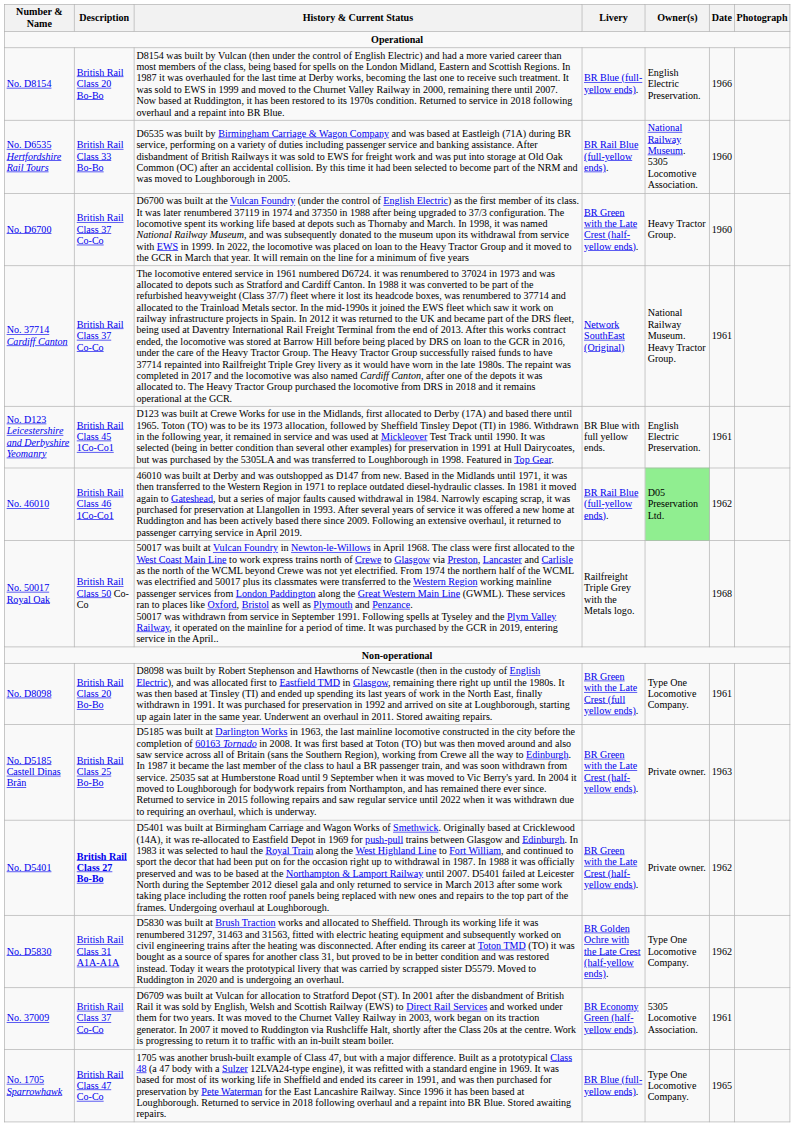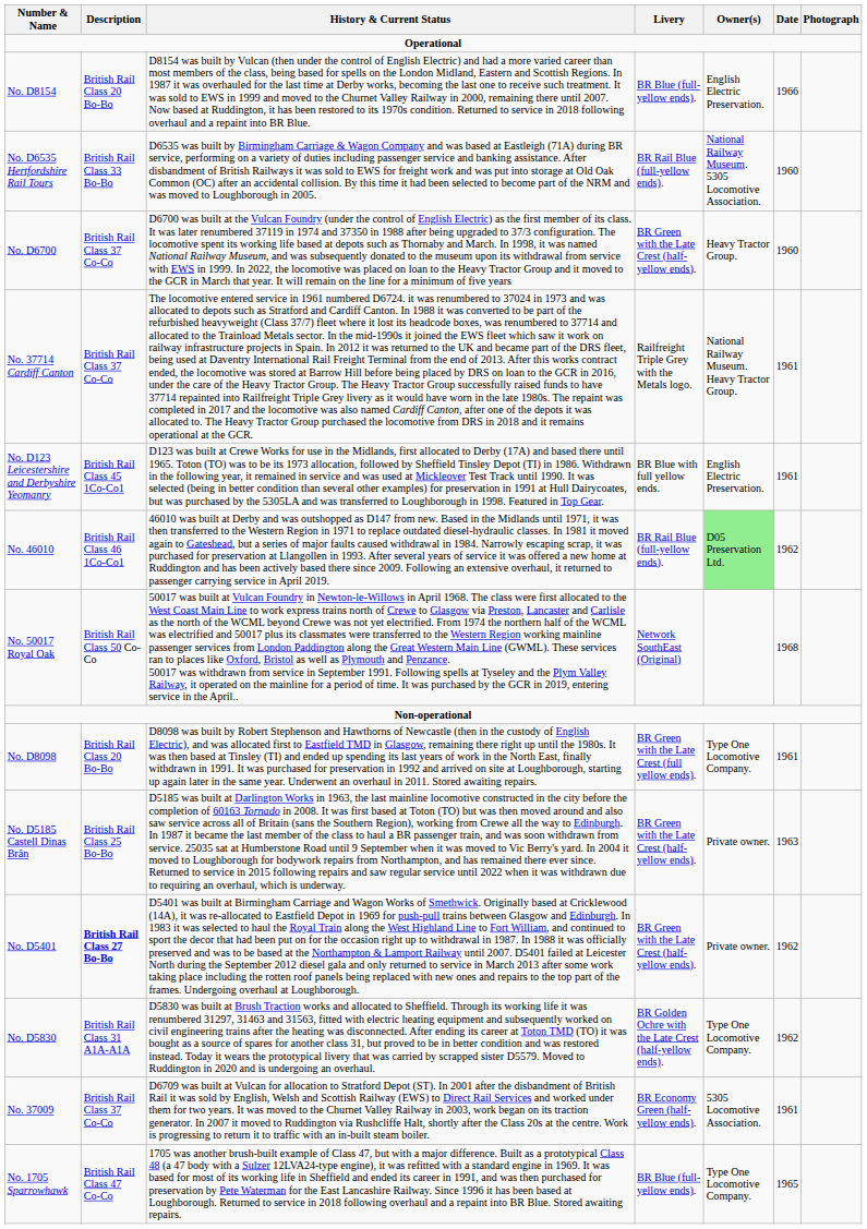 <table class="wikitable">
 <tr>
 <th>Number & Name</th>
 <th>Description</th>
 <th>History & Current Status</th>
 <th>Livery</th>
 <th>Owner(s)</th>
 <th>Date</th>
 <th>Photograph</th>
 </tr>
 <tr>
 <td colspan="7" style="text-align:center;"><strong>Operational</strong></td>
 </tr>
 <tr>
 <td><a href='#'>No. D8154</a></td>
 <td><a href='#'>British Rail Class 20<br> Bo-Bo</a></td>
 <td>D8154 was built by Vulcan (then under the control of English Electric) and had a more varied career than most members of the class, being based for spells on the London Midland, Eastern and Scottish Regions. In 1987 it was overhauled for the last time at Derby works, becoming the last one to receive such treatment. It was sold to EWS in 1999 and moved to the Churnet Valley Railway in 2000, remaining there until 2007. Now based at Ruddington, it has been restored to its 1970s condition. Returned to service in 2018 following overhaul and a repaint into BR Blue.</td>
 <td><a href='#'>BR Blue (full-yellow ends)</a>.</td>
 <td>English Electric Preservation.</td>
 <td>1966</td>
 <td></td>
 </tr>
 <tr>
 <td><a href='#'>No. D6535<br> <em>Hertfordshire Rail Tours</em></a></td>
 <td><a href='#'>British Rail Class 33<br> Bo-Bo</a></td>
 <td>D6535 was built by <a href='#'>Birmingham Carriage & Wagon Company</a> and was based at Eastleigh (71A) during BR service, performing on a variety of duties including passenger service and banking assistance. After disbandment of British Railways it was sold to EWS for freight work and was put into storage at Old Oak Common (OC) after an accidental collision. By this time it had been selected to become part of the NRM and was moved to Loughborough in 2005.</td>
 <td><a href='#'>BR Rail Blue (full-yellow ends)</a>.</td>
 <td><a href='#'>National Railway Museum</a>.<br> 5305 Locomotive Association.</td>
 <td>1960</td>
 <td></td>
 </tr>
 <tr>
 <td><a href='#'>No. D6700</a></td>
 <td><a href='#'>British Rail Class 37<br> Co-Co</a></td>
 <td>D6700 was built at the <a href='#'>Vulcan Foundry</a> (under the control of <a href='#'>English Electric</a>) as the first member of its class. It was later renumbered 37119 in 1974 and 37350 in 1988 after being upgraded to 37/3 configuration. The locomotive spent its working life based at depots such as Thornaby and March. In 1998, it was named <em>National Railway Museum</em>, and was subsequently donated to the museum upon its withdrawal from service with <a href='#'>EWS</a> in 1999. In 2022, the locomotive was placed on loan to the Heavy Tractor Group and it moved to the GCR in March that year. It will remain on the line for a minimum of five years</td>
 <td><a href='#'>BR Green with the Late Crest (half-yellow ends)</a>.</td>
 <td>Heavy Tractor Group.</td>
 <td>1960</td>
 <td></td>
 </tr>
 <tr>
 <td><a href='#'>No. 37714<br><em>Cardiff Canton</em></a></td>
 <td><a href='#'>British Rail Class 37<br> Co-Co</a></td>
 <td>The locomotive entered service in 1961 numbered D6724. it was renumbered to 37024 in 1973 and was allocated to depots such as Stratford and Cardiff Canton. In 1988 it was converted to be part of the refurbished heavyweight (Class 37/7) fleet where it lost its headcode boxes, was renumbered to 37714 and allocated to the Trainload Metals sector. In the mid-1990s it joined the EWS fleet which saw it work on railway infrastructure projects in Spain. In 2012 it was returned to the UK and became part of the DRS fleet, being used at Daventry International Rail Freight Terminal from the end of 2013. After this works contract ended, the locomotive was stored at Barrow Hill before being placed by DRS on loan to the GCR in 2016, under the care of the Heavy Tractor Group. The Heavy Tractor Group successfully raised funds to have 37714 repainted into Railfreight Triple Grey livery as it would have worn in the late 1980s. The repaint was completed in 2017 and the locomotive was also named <em>Cardiff Canton</em>, after one of the depots it was allocated to. The Heavy Tractor Group purchased the locomotive from DRS in 2018 and it remains operational at the GCR.</td>
-<td><a href='#'>Network SouthEast (Original)</a></td>
+<td>Railfreight Triple Grey with the Metals logo.</td>
 <td>National Railway Museum.<br>Heavy Tractor Group.</td>
 <td>1961</td>
 <td></td>
 </tr>
 <tr>
 <td><a href='#'>No. D123<br> <em>Leicestershire and Derbyshire Yeomanry</em></a></td>
 <td><a href='#'>British Rail Class 45<br> 1Co-Co1</a></td>
 <td>D123 was built at Crewe Works for use in the Midlands, first allocated to Derby (17A) and based there until 1965. Toton (TO) was to be its 1973 allocation, followed by Sheffield Tinsley Depot (TI) in 1986. Withdrawn in the following year, it remained in service and was used at <a href='#'>Mickleover</a> Test Track until 1990. It was selected (being in better condition than several other examples) for preservation in 1991 at Hull Dairycoates, but was purchased by the 5305LA and was transferred to Loughborough in 1998. Featured in <a href='#'>Top Gear</a>.</td>
 <td>BR Blue with full yellow ends.</td>
 <td>English Electric Preservation.</td>
 <td>1961</td>
 <td></td>
 </tr>
 <tr>
 <td><a href='#'>No. 46010</a></td>
 <td><a href='#'>British Rail Class 46<br> 1Co-Co1</a></td>
 <td>46010 was built at Derby and was outshopped as D147 from new. Based in the Midlands until 1971, it was then transferred to the Western Region in 1971 to replace outdated diesel-hydraulic classes. In 1981 it moved again to <a href='#'>Gateshead</a>, but a series of major faults caused withdrawal in 1984. Narrowly escaping scrap, it was purchased for preservation at Llangollen in 1993. After several years of service it was offered a new home at Ruddington and has been actively based there since 2009. Following an extensive overhaul, it returned to passenger carrying service in April 2019.</td>
 <td><a href='#'>BR Rail Blue (full-yellow ends)</a>.</td>
 <td style="background: lightgreen;">D05 Preservation Ltd.</td>
 <td>1962</td>
 <td></td>
 </tr>
 <tr>
 <td><a href='#'>No. 50017</a> <a href='#'>Royal Oak</a></td>
 <td><a href='#'>British Rail Class 50</a> Co-Co</td>
 <td>50017 was built at <a href='#'>Vulcan Foundry</a> in <a href='#'>Newton-le-Willows</a> in April 1968. The class were first allocated to the <a href='#'>West Coast Main Line</a> to work express trains north of <a href='#'>Crewe</a> to <a href='#'>Glasgow</a> via <a href='#'>Preston</a>, <a href='#'>Lancaster</a> and <a href='#'>Carlisle</a> as the north of the WCML beyond Crewe was not yet electrified. From 1974 the northern half of the WCML was electrified and 50017 plus its classmates were transferred to the <a href='#'>Western Region</a> working mainline passenger services from <a href='#'>London Paddington</a> along the <a href='#'>Great Western Main Line</a> (GWML). These services ran to places like <a href='#'>Oxford</a>, <a href='#'>Bristol</a> as well as <a href='#'>Plymouth</a> and <a href='#'>Penzance</a>.<br>50017 was withdrawn from service in September 1991. Following spells at Tyseley and the <a href='#'>Plym Valley Railway</a>, it operated on the mainline for a period of time. It was purchased by the GCR in 2019, entering service in the April..</td>
-<td>Railfreight Triple Grey with the Metals logo.</td>
+<td><a href='#'>Network SouthEast (Original)</a></td>
 <td></td>
 <td>1968</td>
 <td></td>
 </tr>
 <tr>
 <td colspan="7" style="text-align:center;"><strong>Non-operational</strong></td>
 </tr>
 <tr>
 <td><a href='#'>No. D8098</a></td>
 <td><a href='#'>British Rail Class 20<br> Bo-Bo</a></td>
 <td>D8098 was built by Robert Stephenson and Hawthorns of Newcastle (then in the custody of <a href='#'>English Electric</a>), and was allocated first to <a href='#'>Eastfield TMD</a> in <a href='#'>Glasgow</a>, remaining there right up until the 1980s. It was then based at Tinsley (TI) and ended up spending its last years of work in the North East, finally withdrawn in 1991. It was purchased for preservation in 1992 and arrived on site at Loughborough, starting up again later in the same year. Underwent an overhaul in 2011. Stored awaiting repairs.</td>
 <td><a href='#'>BR Green with the Late Crest (full yellow ends)</a>.</td>
 <td>Type One Locomotive Company.</td>
 <td>1961</td>
 <td></td>
 </tr>
 <tr>
 <td><a href='#'>No. D5185<br> Castell Dinas Brân</a></td>
 <td><a href='#'>British Rail Class 25<br> Bo-Bo</a></td>
 <td>D5185 was built at <a href='#'>Darlington Works</a> in 1963, the last mainline locomotive constructed in the city before the completion of <a href='#'>60163 <em>Tornado</em></a> in 2008. It was first based at Toton (TO) but was then moved around and also saw service across all of Britain (sans the Southern Region), working from Crewe all the way to <a href='#'>Edinburgh</a>. In 1987 it became the last member of the class to haul a BR passenger train, and was soon withdrawn from service. 25035 sat at Humberstone Road until 9 September when it was moved to Vic Berry's yard. In 2004 it moved to Loughborough for bodywork repairs from Northampton, and has remained there ever since. Returned to service in 2015 following repairs and saw regular service until 2022 when it was withdrawn due to requiring an overhaul, which is underway.</td>
 <td><a href='#'>BR Green with the Late Crest (half-yellow ends)</a>.</td>
 <td>Private owner.</td>
 <td>1963</td>
 <td></td>
 </tr>
 <tr>
 <td><a href='#'>No. D5401</a></td>
 <td><strong><a href='#'>British Rail Class 27<br> Bo-Bo</a></strong></td>
 <td>D5401 was built at Birmingham Carriage and Wagon Works of <a href='#'>Smethwick</a>. Originally based at Cricklewood (14A), it was re-allocated to Eastfield Depot in 1969 for <a href='#'>push-pull</a> trains between Glasgow and <a href='#'>Edinburgh</a>. In 1983 it was selected to haul the <a href='#'>Royal Train</a> along the <a href='#'>West Highland Line</a> to <a href='#'>Fort William</a>, and continued to sport the decor that had been put on for the occasion right up to withdrawal in 1987. In 1988 it was officially preserved and was to be based at the <a href='#'>Northampton & Lamport Railway</a> until 2007. D5401 failed at Leicester North during the September 2012 diesel gala and only returned to service in March 2013 after some work taking place including the rotten roof panels being replaced with new ones and repairs to the top part of the frames. Undergoing overhaul at Loughborough.</td>
 <td><a href='#'>BR Green with the Late Crest (half-yellow ends)</a>.</td>
 <td>Private owner.</td>
 <td>1962</td>
 <td></td>
 </tr>
 <tr>
 <td><a href='#'>No. D5830</a></td>
 <td><a href='#'>British Rail Class 31<br> A1A-A1A</a></td>
 <td>D5830 was built at <a href='#'>Brush Traction</a> works and allocated to Sheffield. Through its working life it was renumbered 31297, 31463 and 31563, fitted with electric heating equipment and subsequently worked on civil engineering trains after the heating was disconnected. After ending its career at <a href='#'>Toton TMD</a> (TO) it was bought as a source of spares for another class 31, but proved to be in better condition and was restored instead. Today it wears the prototypical livery that was carried by scrapped sister D5579. Moved to Ruddington in 2020 and is undergoing an overhaul.</td>
 <td><a href='#'>BR Golden Ochre with the Late Crest (half-yellow ends)</a>.</td>
 <td>Type One Locomotive Company.</td>
 <td>1962</td>
 <td></td>
 </tr>
 <tr>
 <td><a href='#'>No. 37009</a></td>
 <td><a href='#'>British Rail Class 37<br> Co-Co</a></td>
 <td>D6709 was built at Vulcan for allocation to Stratford Depot (ST). In 2001 after the disbandment of British Rail it was sold by English, Welsh and Scottish Railway (EWS) to <a href='#'>Direct Rail Services</a> and worked under them for two years. It was moved to the Churnet Valley Railway in 2003, work began on its traction generator. In 2007 it moved to Ruddington via Rushcliffe Halt, shortly after the Class 20s at the centre. Work is progressing to return it to traffic with an in-built steam boiler.</td>
 <td><a href='#'>BR Economy Green (half-yellow ends)</a>.</td>
 <td>5305 Locomotive Association.</td>
 <td>1961</td>
 <td></td>
 </tr>
 <tr>
 <td><a href='#'>No. 1705<br> <em>Sparrowhawk</em></a></td>
 <td><a href='#'>British Rail Class 47<br> Co-Co</a></td>
 <td>1705 was another brush-built example of Class 47, but with a major difference. Built as a prototypical <a href='#'>Class 48</a> (a 47 body with a <a href='#'>Sulzer</a> 12LVA24-type engine), it was refitted with a standard engine in 1969. It was based for most of its working life in Sheffield and ended its career in 1991, and was then purchased for preservation by <a href='#'>Pete Waterman</a> for the East Lancashire Railway. Since 1996 it has been based at Loughborough. Returned to service in 2018 following overhaul and a repaint into BR Blue. Stored awaiting repairs.</td>
 <td><a href='#'>BR Blue (full-yellow ends)</a>.</td>
 <td>Type One Locomotive Company.</td>
 <td>1965</td>
 <td></td>
 </tr>
 </table>
